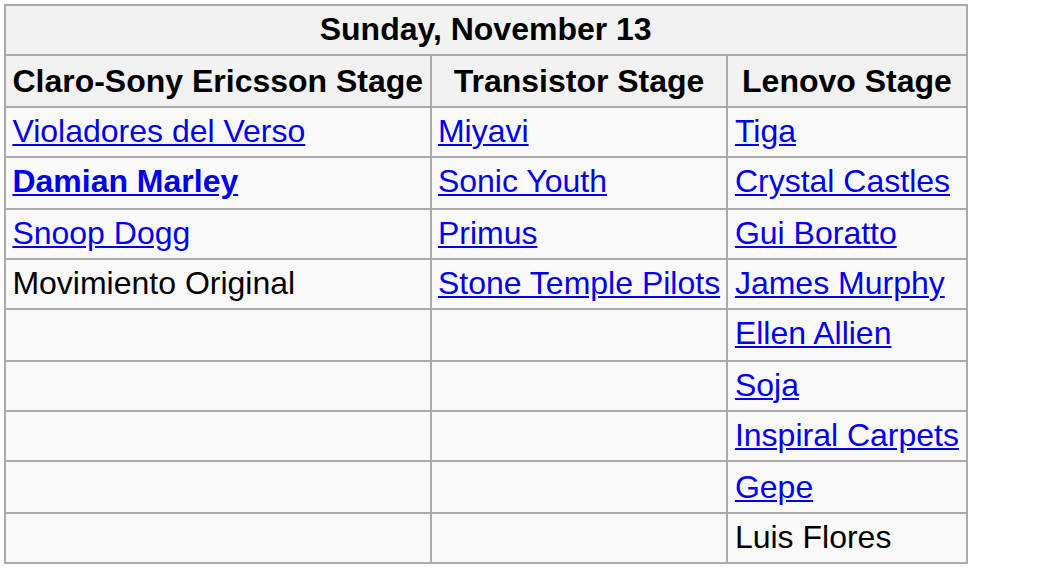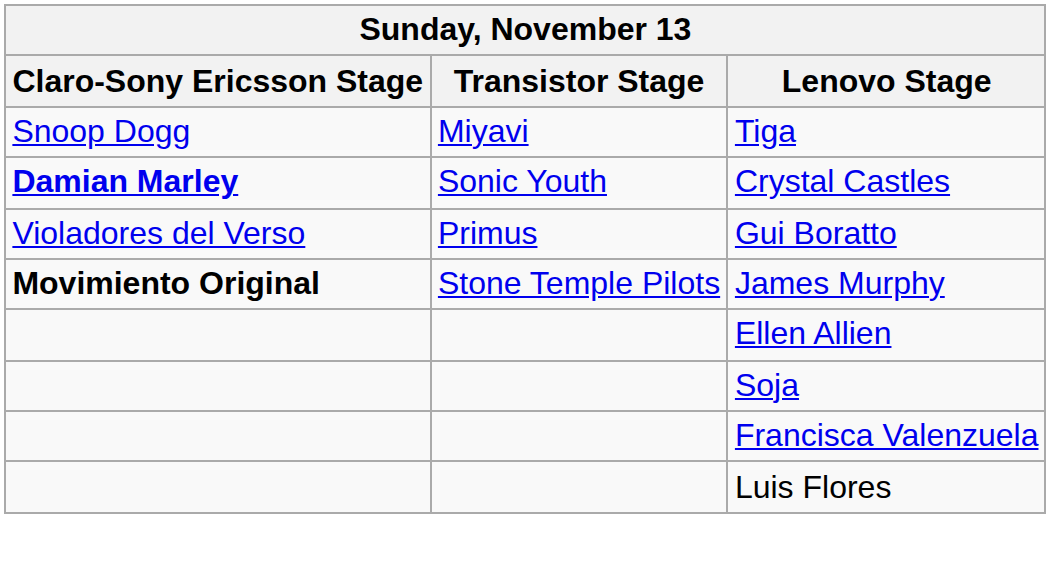 <table class="wikitable">
 <tr>
 <th colspan="3">Sunday, November 13</th>
 </tr>
 <tr>
 <th>Claro-Sony Ericsson Stage</th>
 <th>Transistor Stage</th>
 <th>Lenovo Stage</th>
 </tr>
 <tr>
-<td><a href='#'>Violadores del Verso</a></td>
+<td><a href='#'>Snoop Dogg</a></td>
 <td><a href='#'>Miyavi</a></td>
 <td><a href='#'>Tiga</a></td>
 </tr>
 <tr>
 <td><strong><a href='#'>Damian Marley</a></strong></td>
 <td><a href='#'>Sonic Youth</a></td>
 <td><a href='#'>Crystal Castles</a></td>
 </tr>
 <tr>
-<td><a href='#'>Snoop Dogg</a></td>
+<td><a href='#'>Violadores del Verso</a></td>
 <td><a href='#'>Primus</a></td>
 <td><a href='#'>Gui Boratto</a></td>
 </tr>
 <tr>
-<td>Movimiento Original</td>
+<td><strong>Movimiento Original</strong></td>
 <td><a href='#'>Stone Temple Pilots</a></td>
 <td><a href='#'>James Murphy</a></td>
 </tr>
 <tr>
 <td></td>
 <td></td>
 <td><a href='#'>Ellen Allien</a></td>
 </tr>
 <tr>
 <td></td>
 <td></td>
 <td><a href='#'>Soja</a></td>
 </tr>
 <tr>
 <td></td>
 <td></td>
-<td><a href='#'>Inspiral Carpets</a></td>
-</tr>
-<tr>
-<td></td>
-<td></td>
-<td><a href='#'>Gepe</a></td>
+<td><a href='#'>Francisca Valenzuela</a></td>
 </tr>
 <tr>
 <td></td>
 <td></td>
 <td>Luis Flores</td>
 </tr>
 <tr>
 </tr>
 </table>
